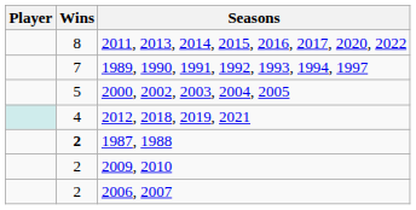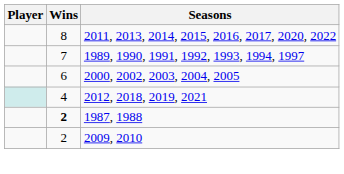 <table class="wikitable sortable">
 <tr>
 <th>Player</th>
 <th>Wins</th>
 <th class="unsortable">Seasons</th>
 </tr>
 <tr>
 <td></td>
 <td style="text-align:center;">8</td>
 <td><a href='#'>2011</a>, <a href='#'>2013</a>, <a href='#'>2014</a>, <a href='#'>2015</a>, <a href='#'>2016</a>, <a href='#'>2017</a>, <a href='#'>2020</a>, <a href='#'>2022</a></td>
 </tr>
 <tr>
 <td></td>
 <td style="text-align:center;">7</td>
 <td><a href='#'>1989</a>, <a href='#'>1990</a>, <a href='#'>1991</a>, <a href='#'>1992</a>, <a href='#'>1993</a>, <a href='#'>1994</a>, <a href='#'>1997</a></td>
 </tr>
 <tr>
 <td></td>
-<td style="text-align:center;">5</td>
+<td style="text-align:center;">6</td>
 <td><a href='#'>2000</a>, <a href='#'>2002</a>, <a href='#'>2003</a>, <a href='#'>2004</a>, <a href='#'>2005</a></td>
 </tr>
 <tr>
 <td style="text-align:left; background:#cfecec;"></td>
 <td style="text-align:center;">4</td>
 <td><a href='#'>2012</a>, <a href='#'>2018</a>, <a href='#'>2019</a>, <a href='#'>2021</a></td>
 </tr>
 <tr>
 <td></td>
 <td style="text-align:center;"><strong>2</strong></td>
 <td><a href='#'>1987</a>, <a href='#'>1988</a></td>
 </tr>
 <tr>
 <td></td>
 <td style="text-align:center;">2</td>
 <td><a href='#'>2009</a>, <a href='#'>2010</a></td>
 </tr>
-<tr>
-<td></td>
-<td style="text-align:center;">2</td>
-<td><a href='#'>2006</a>, <a href='#'>2007</a></td>
-</tr>
 </table>
